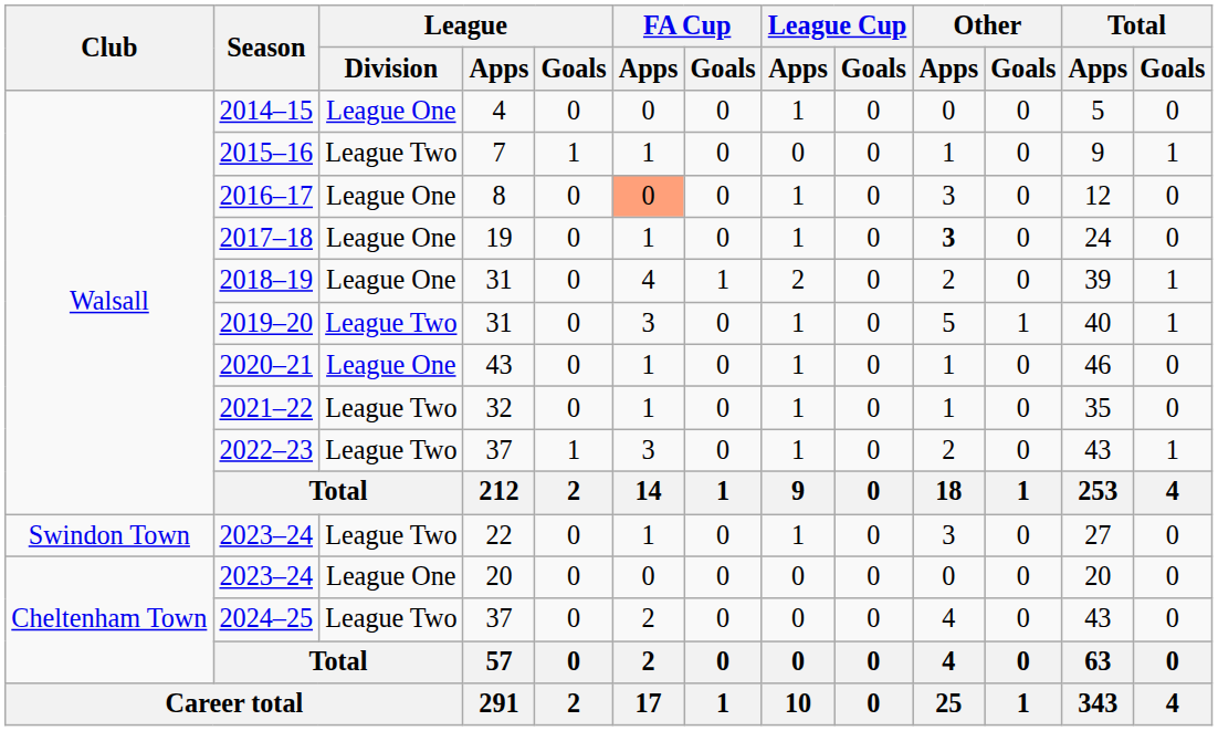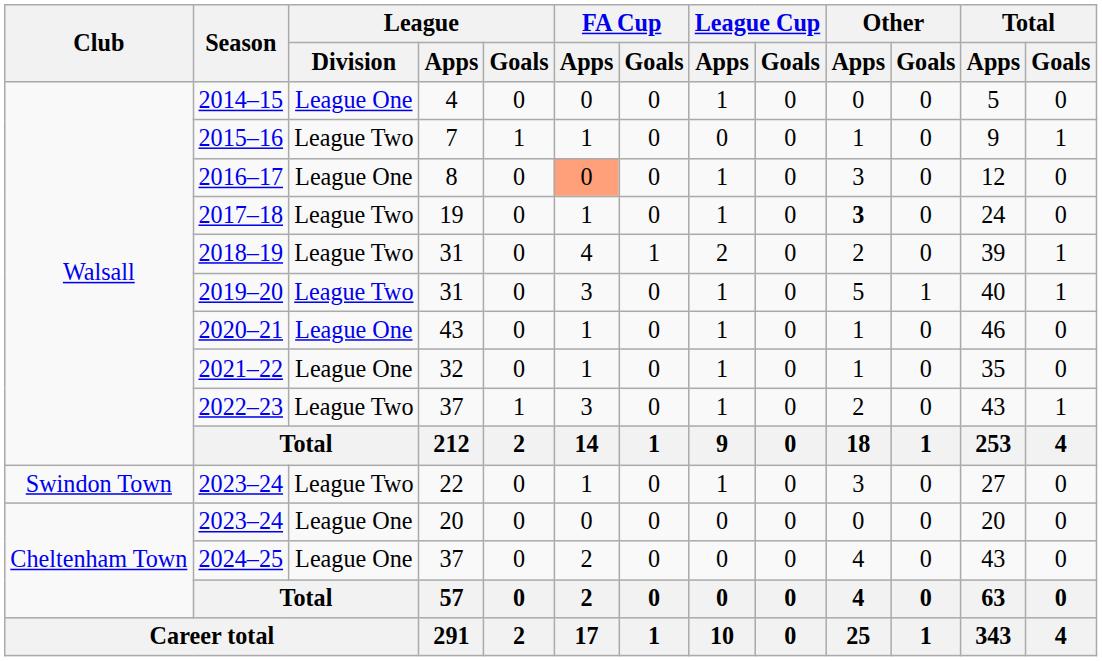 <table class="wikitable" style="text-align:center">
 <tr>
 <th rowspan="2">Club</th>
 <th rowspan="2">Season</th>
 <th colspan="3">League</th>
 <th colspan="2"><a href='#'>FA Cup</a></th>
 <th colspan="2"><a href='#'>League Cup</a></th>
 <th colspan="2">Other</th>
 <th colspan="2">Total</th>
 </tr>
 <tr>
 <th>Division</th>
 <th>Apps</th>
 <th>Goals</th>
 <th>Apps</th>
 <th>Goals</th>
 <th>Apps</th>
 <th>Goals</th>
 <th>Apps</th>
 <th>Goals</th>
 <th>Apps</th>
 <th>Goals</th>
 </tr>
 <tr>
 <td rowspan="10"><a href='#'>Walsall</a></td>
 <td><a href='#'>2014–15</a></td>
 <td><a href='#'>League One</a></td>
 <td>4</td>
 <td>0</td>
 <td>0</td>
 <td>0</td>
 <td>1</td>
 <td>0</td>
 <td>0</td>
 <td>0</td>
 <td>5</td>
 <td>0</td>
 </tr>
 <tr>
 <td><a href='#'>2015–16</a></td>
 <td>League Two</td>
 <td>7</td>
 <td>1</td>
 <td>1</td>
 <td>0</td>
 <td>0</td>
 <td>0</td>
 <td>1</td>
 <td>0</td>
 <td>9</td>
 <td>1</td>
 </tr>
 <tr>
 <td><a href='#'>2016–17</a></td>
 <td>League One</td>
 <td>8</td>
 <td>0</td>
 <td style="background: lightsalmon;">0</td>
 <td>0</td>
 <td>1</td>
 <td>0</td>
 <td>3</td>
 <td>0</td>
 <td>12</td>
 <td>0</td>
 </tr>
 <tr>
 <td><a href='#'>2017–18</a></td>
-<td>League One</td>
+<td>League Two</td>
 <td>19</td>
 <td>0</td>
 <td>1</td>
 <td>0</td>
 <td>1</td>
 <td>0</td>
 <td><strong>3</strong></td>
 <td>0</td>
 <td>24</td>
 <td>0</td>
 </tr>
 <tr>
 <td><a href='#'>2018–19</a></td>
-<td>League One</td>
+<td>League Two</td>
 <td>31</td>
 <td>0</td>
 <td>4</td>
 <td>1</td>
 <td>2</td>
 <td>0</td>
 <td>2</td>
 <td>0</td>
 <td>39</td>
 <td>1</td>
 </tr>
 <tr>
 <td><a href='#'>2019–20</a></td>
 <td><a href='#'>League Two</a></td>
 <td>31</td>
 <td>0</td>
 <td>3</td>
 <td>0</td>
 <td>1</td>
 <td>0</td>
 <td>5</td>
 <td>1</td>
 <td>40</td>
 <td>1</td>
 </tr>
 <tr>
 <td><a href='#'>2020–21</a></td>
 <td><a href='#'>League One</a></td>
 <td>43</td>
 <td>0</td>
 <td>1</td>
 <td>0</td>
 <td>1</td>
 <td>0</td>
 <td>1</td>
 <td>0</td>
 <td>46</td>
 <td>0</td>
 </tr>
 <tr>
 <td><a href='#'>2021–22</a></td>
-<td>League Two</td>
+<td>League One</td>
 <td>32</td>
 <td>0</td>
 <td>1</td>
 <td>0</td>
 <td>1</td>
 <td>0</td>
 <td>1</td>
 <td>0</td>
 <td>35</td>
 <td>0</td>
 </tr>
 <tr>
 <td><a href='#'>2022–23</a></td>
 <td>League Two</td>
 <td>37</td>
 <td>1</td>
 <td>3</td>
 <td>0</td>
 <td>1</td>
 <td>0</td>
 <td>2</td>
 <td>0</td>
 <td>43</td>
 <td>1</td>
 </tr>
 <tr>
 <th colspan="2">Total</th>
 <th>212</th>
 <th>2</th>
 <th>14</th>
 <th>1</th>
 <th>9</th>
 <th>0</th>
 <th>18</th>
 <th>1</th>
 <th>253</th>
 <th>4</th>
 </tr>
 <tr>
 <td><a href='#'>Swindon Town</a></td>
 <td><a href='#'>2023–24</a></td>
 <td>League Two</td>
 <td>22</td>
 <td>0</td>
 <td>1</td>
 <td>0</td>
 <td>1</td>
 <td>0</td>
 <td>3</td>
 <td>0</td>
 <td>27</td>
 <td>0</td>
 </tr>
 <tr>
 <td rowspan="3"><a href='#'>Cheltenham Town</a></td>
 <td><a href='#'>2023–24</a></td>
 <td>League One</td>
 <td>20</td>
 <td>0</td>
 <td>0</td>
 <td>0</td>
 <td>0</td>
 <td>0</td>
 <td>0</td>
 <td>0</td>
 <td>20</td>
 <td>0</td>
 </tr>
 <tr>
 <td><a href='#'>2024–25</a></td>
-<td>League Two</td>
+<td>League One</td>
 <td>37</td>
 <td>0</td>
 <td>2</td>
 <td>0</td>
 <td>0</td>
 <td>0</td>
 <td>4</td>
 <td>0</td>
 <td>43</td>
 <td>0</td>
 </tr>
 <tr>
 <th colspan="2">Total</th>
 <th>57</th>
 <th>0</th>
 <th>2</th>
 <th>0</th>
 <th>0</th>
 <th>0</th>
 <th>4</th>
 <th>0</th>
 <th>63</th>
 <th>0</th>
 </tr>
 <tr>
 <th colspan="3">Career total</th>
 <th>291</th>
 <th>2</th>
 <th>17</th>
 <th>1</th>
 <th>10</th>
 <th>0</th>
 <th>25</th>
 <th>1</th>
 <th>343</th>
 <th>4</th>
 </tr>
 </table>
